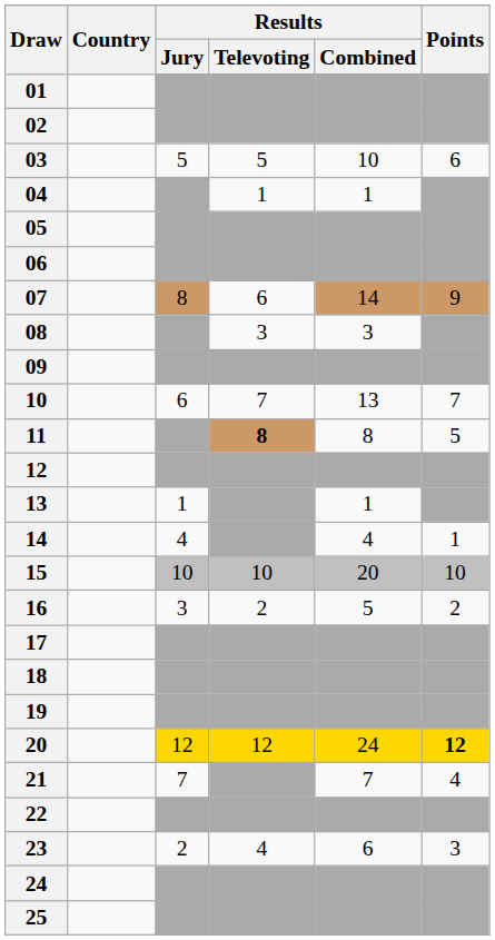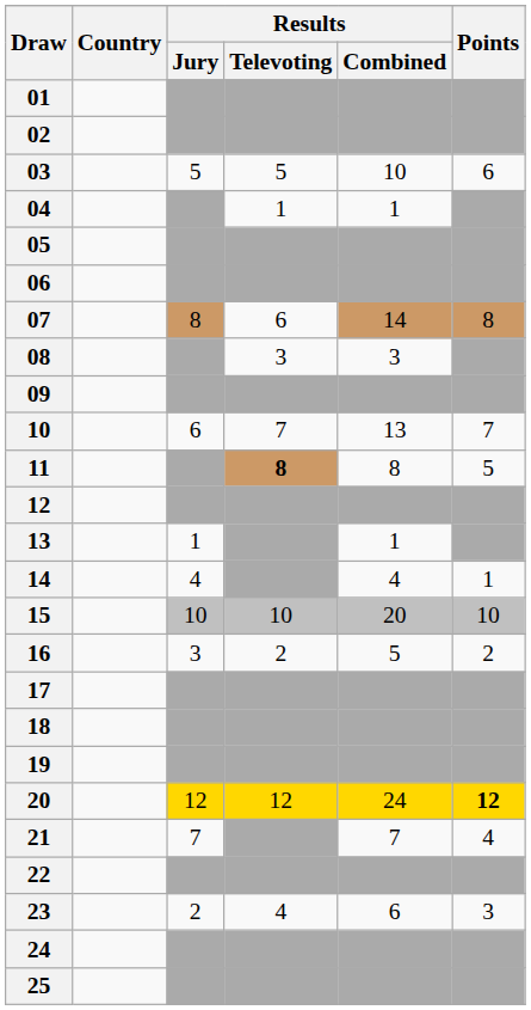 <table class="sortable wikitable collapsible plainrowheaders" style="text-align:center">
 <tr>
 </tr>
 <tr>
 <th scope="col" rowspan="2">Draw</th>
 <th scope="col" rowspan="2">Country</th>
 <th scope="col" colspan="3">Results</th>
 <th scope="col" rowspan="2">Points</th>
 </tr>
 <tr>
 <th scope="col">Jury</th>
 <th scope="col">Televoting</th>
 <th scope="col">Combined</th>
 </tr>
 <tr class="sortbottom">
 <th scope="row" style="text-align:center;">01</th>
 <td style="text-align:left;"></td>
 <td style="background:#AAAAAA;"></td>
 <td style="background:#AAAAAA;"></td>
 <td style="background:#AAAAAA;"></td>
 <td style="background:#AAAAAA;"></td>
 </tr>
 <tr>
 <th scope="row" style="text-align:center;">02</th>
 <td style="text-align:left;"></td>
 <td style="background:#AAAAAA;"></td>
 <td style="background:#AAAAAA;"></td>
 <td style="background:#AAAAAA;"></td>
 <td style="background:#AAAAAA;"></td>
 </tr>
 <tr>
 <th scope="row" style="text-align:center;">03</th>
 <td style="text-align:left;"></td>
 <td>5</td>
 <td>5</td>
 <td>10</td>
 <td>6</td>
 </tr>
 <tr>
 <th scope="row" style="text-align:center;">04</th>
 <td style="text-align:left;"></td>
 <td style="background:#AAAAAA;"></td>
 <td>1</td>
 <td>1</td>
 <td style="background:#AAAAAA;"></td>
 </tr>
 <tr>
 <th scope="row" style="text-align:center;">05</th>
 <td style="text-align:left;"></td>
 <td style="background:#AAAAAA;"></td>
 <td style="background:#AAAAAA;"></td>
 <td style="background:#AAAAAA;"></td>
 <td style="background:#AAAAAA;"></td>
 </tr>
 <tr>
 <th scope="row" style="text-align:center;">06</th>
 <td style="text-align:left;"></td>
 <td style="background:#AAAAAA;"></td>
 <td style="background:#AAAAAA;"></td>
 <td style="background:#AAAAAA;"></td>
 <td style="background:#AAAAAA;"></td>
 </tr>
 <tr>
 <th scope="row" style="text-align:center;">07</th>
 <td style="text-align:left;"></td>
 <td style="background:#CC9966;">8</td>
 <td>6</td>
 <td style="background:#CC9966;">14</td>
-<td style="background:#CC9966;">9</td>
+<td style="background:#CC9966;">8</td>
 </tr>
 <tr>
 <th scope="row" style="text-align:center;">08</th>
 <td style="text-align:left;"></td>
 <td style="background:#AAAAAA;"></td>
 <td>3</td>
 <td>3</td>
 <td style="background:#AAAAAA;"></td>
 </tr>
 <tr>
 <th scope="row" style="text-align:center;">09</th>
 <td style="text-align:left;"></td>
 <td style="background:#AAAAAA;"></td>
 <td style="background:#AAAAAA;"></td>
 <td style="background:#AAAAAA;"></td>
 <td style="background:#AAAAAA;"></td>
 </tr>
 <tr>
 <th scope="row" style="text-align:center;">10</th>
 <td style="text-align:left;"></td>
 <td>6</td>
 <td>7</td>
 <td>13</td>
 <td>7</td>
 </tr>
 <tr>
 <th scope="row" style="text-align:center;">11</th>
 <td style="text-align:left;"></td>
 <td style="background:#AAAAAA;"></td>
 <td style="background:#cc9966;"><strong>8</strong></td>
 <td>8</td>
 <td>5</td>
 </tr>
 <tr>
 <th scope="row" style="text-align:center;">12</th>
 <td style="text-align:left;"></td>
 <td style="background:#AAAAAA;"></td>
 <td style="background:#AAAAAA;"></td>
 <td style="background:#AAAAAA;"></td>
 <td style="background:#AAAAAA;"></td>
 </tr>
 <tr>
 <th scope="row" style="text-align:center;">13</th>
 <td style="text-align:left;"></td>
 <td>1</td>
 <td style="background:#AAAAAA;"></td>
 <td>1</td>
 <td style="background:#AAAAAA;"></td>
 </tr>
 <tr>
 <th scope="row" style="text-align:center;">14</th>
 <td style="text-align:left;"></td>
 <td>4</td>
 <td style="background:#AAAAAA;"></td>
 <td>4</td>
 <td>1</td>
 </tr>
 <tr>
 <th scope="row" style="text-align:center;">15</th>
 <td style="text-align:left;"></td>
 <td style="background:silver;">10</td>
 <td style="background:silver;">10</td>
 <td style="background:silver;">20</td>
 <td style="background:silver;">10</td>
 </tr>
 <tr>
 <th scope="row" style="text-align:center;">16</th>
 <td style="text-align:left;"></td>
 <td>3</td>
 <td>2</td>
 <td>5</td>
 <td>2</td>
 </tr>
 <tr>
 <th scope="row" style="text-align:center;">17</th>
 <td style="text-align:left;"></td>
 <td style="background:#AAAAAA;"></td>
 <td style="background:#AAAAAA;"></td>
 <td style="background:#AAAAAA;"></td>
 <td style="background:#AAAAAA;"></td>
 </tr>
 <tr>
 <th scope="row" style="text-align:center;">18</th>
 <td style="text-align:left;"></td>
 <td style="background:#AAAAAA;"></td>
 <td style="background:#AAAAAA;"></td>
 <td style="background:#AAAAAA;"></td>
 <td style="background:#AAAAAA;"></td>
 </tr>
 <tr>
 <th scope="row" style="text-align:center;">19</th>
 <td style="text-align:left;"></td>
 <td style="background:#AAAAAA;"></td>
 <td style="background:#AAAAAA;"></td>
 <td style="background:#AAAAAA;"></td>
 <td style="background:#AAAAAA;"></td>
 </tr>
 <tr>
 <th scope="row" style="text-align:center;">20</th>
 <td style="text-align:left;"></td>
 <td style="background:gold;">12</td>
 <td style="background:gold;">12</td>
 <td style="background:gold;">24</td>
 <td style="background:gold;"><strong>12</strong></td>
 </tr>
 <tr>
 <th scope="row" style="text-align:center;">21</th>
 <td style="text-align:left;"></td>
 <td>7</td>
 <td style="background:#AAAAAA;"></td>
 <td>7</td>
 <td>4</td>
 </tr>
 <tr>
 <th scope="row" style="text-align:center;">22</th>
 <td style="text-align:left;"></td>
 <td style="background:#AAAAAA;"></td>
 <td style="background:#AAAAAA;"></td>
 <td style="background:#AAAAAA;"></td>
 <td style="background:#AAAAAA;"></td>
 </tr>
 <tr>
 <th scope="row" style="text-align:center;">23</th>
 <td style="text-align:left;"></td>
 <td>2</td>
 <td>4</td>
 <td>6</td>
 <td>3</td>
 </tr>
 <tr>
 <th scope="row" style="text-align:center;">24</th>
 <td style="text-align:left;"></td>
 <td style="background:#AAAAAA;"></td>
 <td style="background:#AAAAAA;"></td>
 <td style="background:#AAAAAA;"></td>
 <td style="background:#AAAAAA;"></td>
 </tr>
 <tr>
 <th scope="row" style="text-align:center;">25</th>
 <td style="text-align:left;"></td>
 <td style="background:#AAAAAA;"></td>
 <td style="background:#AAAAAA;"></td>
 <td style="background:#AAAAAA;"></td>
 <td style="background:#AAAAAA;"></td>
 </tr>
 </table>
